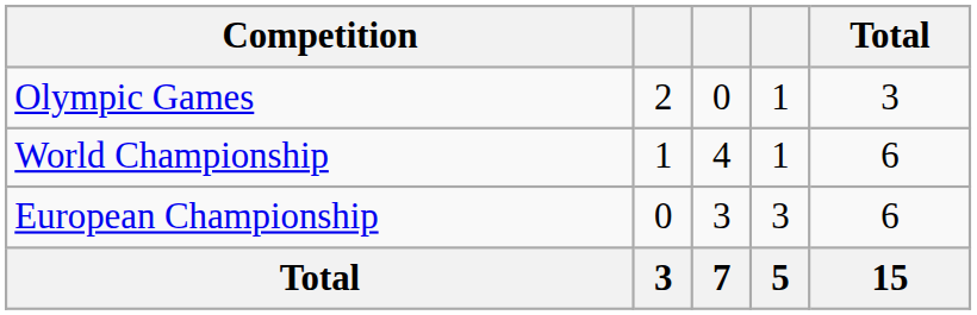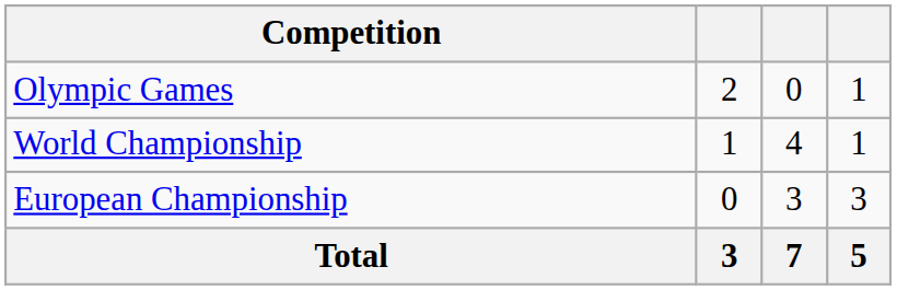 <table class="wikitable" width=30% style="font-size:90%; text-align:center;">
 <tr>
 <th>Competition</th>
 <th></th>
 <th></th>
 <th></th>
-<th>Total</th>
 </tr>
 <tr>
 <td align=left><a href='#'>Olympic Games</a></td>
 <td>2</td>
 <td>0</td>
 <td>1</td>
-<td>3</td>
 </tr>
 <tr>
 <td align=left><a href='#'>World Championship</a></td>
 <td>1</td>
 <td>4</td>
 <td>1</td>
-<td>6</td>
 </tr>
 <tr>
 <td align=left><a href='#'>European Championship</a></td>
 <td>0</td>
 <td>3</td>
 <td>3</td>
-<td>6</td>
 </tr>
 <tr>
 <th>Total</th>
 <th>3</th>
 <th>7</th>
 <th>5</th>
-<th>15</th>
 </tr>
 </table>
